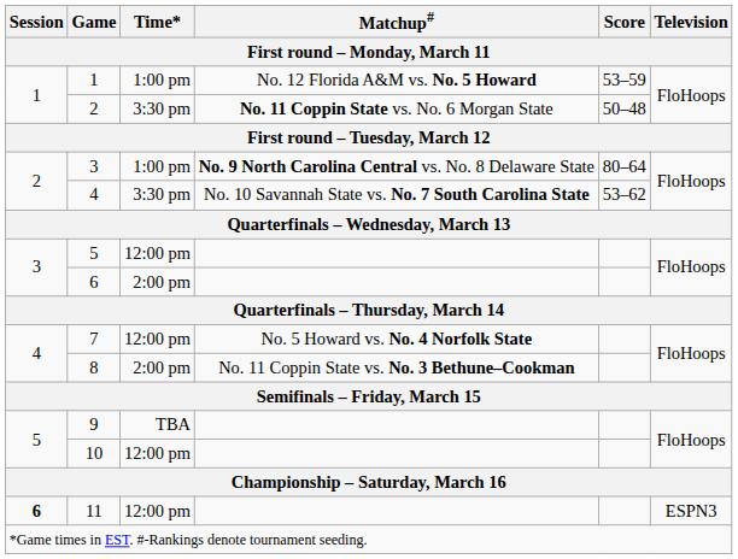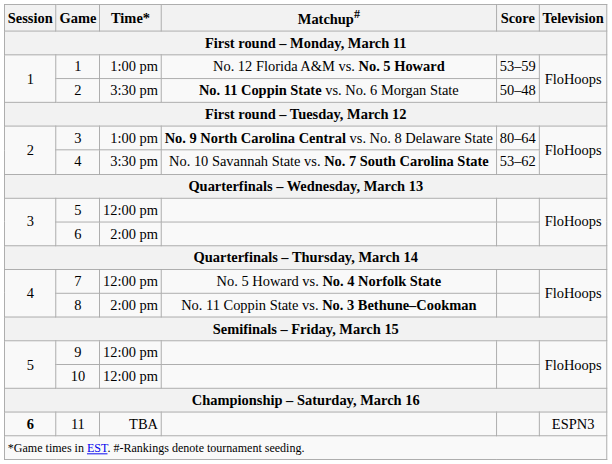 <table class="wikitable" style="font-size: 95%">
 <tr>
 <th>Session</th>
 <th>Game</th>
 <th>Time*</th>
 <th>Matchup<sup>#</sup></th>
 <th>Score</th>
 <th>Television</th>
 </tr>
 <tr>
 <th colspan=6>First round – Monday, March 11</th>
 </tr>
 <tr>
 <td rowspan=2 align=center>1</td>
 <td align=center>1</td>
 <td align=right>1:00 pm</td>
 <td align=center>No. 12 Florida A&M vs. <strong>No. 5 Howard</strong></td>
 <td align=center>53–59</td>
 <td rowspan=2 align=center>FloHoops</td>
 </tr>
 <tr>
 <td align=center>2</td>
 <td align=right>3:30 pm</td>
 <td align=center><strong>No. 11 Coppin State</strong> vs. No. 6 Morgan State</td>
 <td align=center>50–48</td>
 </tr>
 <tr>
 <th colspan=6>First round – Tuesday, March 12</th>
 </tr>
 <tr>
 <td rowspan=2 align=center>2</td>
 <td align=center>3</td>
 <td align=right>1:00 pm</td>
 <td align=center><strong>No. 9 North Carolina Central</strong> vs. No. 8 Delaware State</td>
 <td align=center>80–64</td>
 <td rowspan=2 align=center>FloHoops</td>
 </tr>
 <tr>
 <td align=center>4</td>
 <td align=right>3:30 pm</td>
 <td align=center>No. 10  Savannah State vs. <strong>No. 7 South Carolina State</strong></td>
 <td align=center>53–62</td>
 </tr>
 <tr>
 <th colspan=6>Quarterfinals – Wednesday, March 13</th>
 </tr>
 <tr>
 <td rowspan=2 align=center>3</td>
 <td align=center>5</td>
 <td align=right>12:00 pm</td>
 <td align=center></td>
 <td align=center></td>
 <td rowspan=2 align=center>FloHoops</td>
 </tr>
 <tr>
 <td align=center>6</td>
 <td align=right>2:00 pm</td>
 <td align=center></td>
 <td align=center></td>
 </tr>
 <tr>
 <th colspan=6>Quarterfinals – Thursday, March 14</th>
 </tr>
 <tr>
 <td rowspan=2 align=center>4</td>
 <td align=center>7</td>
 <td align=right>12:00 pm</td>
 <td align=center>No. 5 Howard vs. <strong>No. 4 Norfolk State</strong></td>
 <td align=center></td>
 <td rowspan=2 align=center>FloHoops</td>
 </tr>
 <tr>
 <td align=center>8</td>
 <td align=right>2:00 pm</td>
 <td align=center>No. 11 Coppin State vs. <strong>No. 3 Bethune–Cookman</strong></td>
 <td align=center></td>
 </tr>
 <tr>
 <th colspan=6>Semifinals – Friday, March 15</th>
 </tr>
 <tr>
 <td rowspan=2 align=center>5</td>
 <td align=center>9</td>
-<td align=right>TBA</td>
+<td align=right>12:00 pm</td>
 <td align=center></td>
 <td align=center></td>
 <td rowspan=2 align=center>FloHoops</td>
 </tr>
 <tr>
 <td align=center>10</td>
 <td align=right>12:00 pm</td>
 <td align=center></td>
 <td align=center></td>
 </tr>
 <tr>
 <th colspan=6>Championship – Saturday, March 16</th>
 </tr>
 <tr>
 <td rowspan=1 align=center><strong>6</strong></td>
 <td align=center>11</td>
-<td align=right>12:00 pm</td>
+<td align=right>TBA</td>
 <td align=center></td>
 <td align=center></td>
 <td rowspan=1 align=center>ESPN3</td>
 </tr>
 <tr>
 <td colspan=6><small>*Game times in <a href='#'>EST</a>. #-Rankings denote tournament seeding.</small></td>
 </tr>
 </table>
